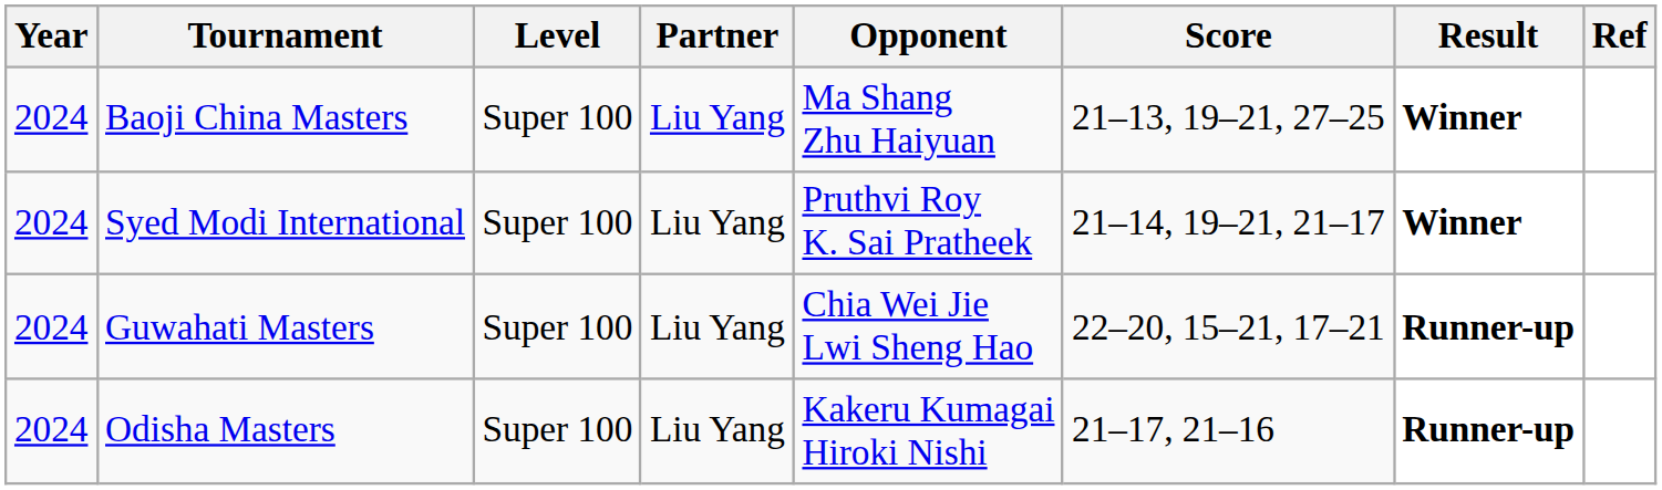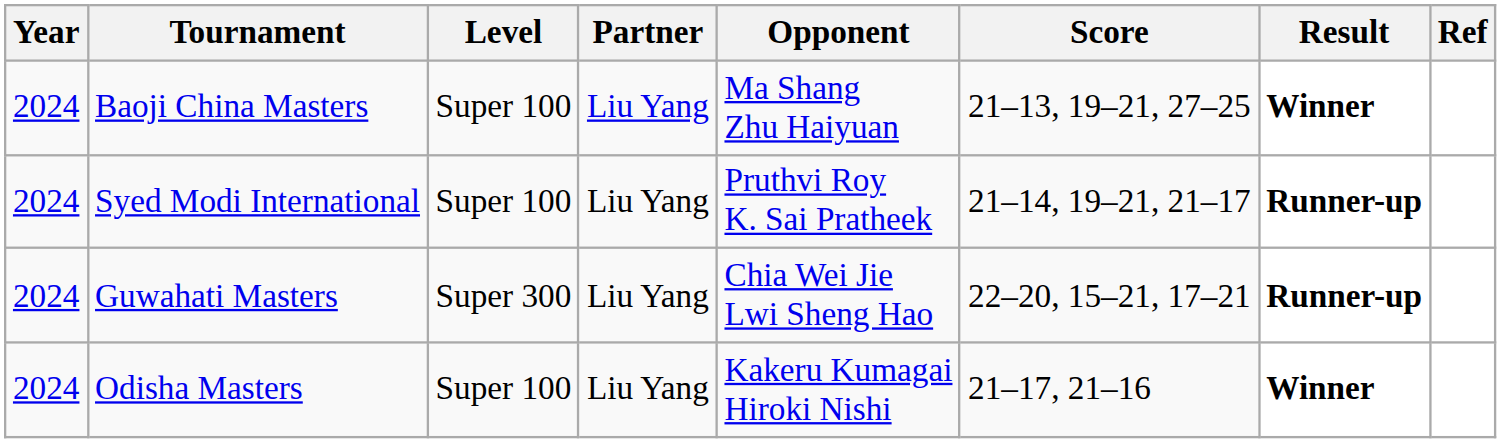 <table class="sortable wikitable" style="font-size: 90%;">
 <tr>
 <th>Year</th>
 <th>Tournament</th>
 <th>Level</th>
 <th>Partner</th>
 <th>Opponent</th>
 <th>Score</th>
 <th>Result</th>
 <th>Ref</th>
 </tr>
 <tr>
 <td align="center"><a href='#'>2024</a></td>
 <td align="left"><a href='#'>Baoji China Masters</a></td>
 <td align="left">Super 100</td>
 <td align="left"> <a href='#'>Liu Yang</a></td>
 <td align="left"> <a href='#'>Ma Shang</a><br>  <a href='#'>Zhu Haiyuan</a></td>
 <td align="left">21–13, 19–21, 27–25</td>
 <td style="text-align:left; background:white"> <strong>Winner</strong></td>
 <td style="text-align:center; background:white"></td>
 </tr>
 <tr>
 <td align="center"><a href='#'>2024</a></td>
 <td align="left"><a href='#'>Syed Modi International</a></td>
 <td align="left">Super 100</td>
 <td align="left"> Liu Yang</td>
 <td align="left"> <a href='#'>Pruthvi Roy</a><br> <a href='#'>K. Sai Pratheek</a></td>
 <td align="left">21–14, 19–21, 21–17</td>
-<td style="text-align:left; background:white"> <strong>Winner</strong></td>
+<td style="text-align:left; background:white"> <strong>Runner-up</strong></td>
 <td style="text-align:center; background:white"></td>
 </tr>
 <tr>
 <td align="center"><a href='#'>2024</a></td>
 <td align="left"><a href='#'>Guwahati Masters</a></td>
-<td align="left">Super 100</td>
+<td align="left">Super 300</td>
 <td align="left"> Liu Yang</td>
 <td align="left"> <a href='#'>Chia Wei Jie</a><br> <a href='#'>Lwi Sheng Hao</a></td>
 <td align="left">22–20, 15–21, 17–21</td>
 <td style="text-align:left; background:white"> <strong>Runner-up</strong></td>
 <td style="text-align:center; background:white"></td>
 </tr>
 <tr>
 <td align="center"><a href='#'>2024</a></td>
 <td align="left"><a href='#'>Odisha Masters</a></td>
 <td align="left">Super 100</td>
 <td align="left"> Liu Yang</td>
 <td align="left"> <a href='#'>Kakeru Kumagai</a><br> <a href='#'>Hiroki Nishi</a></td>
 <td align="left">21–17, 21–16</td>
-<td style="text-align:left; background:white"> <strong>Runner-up</strong></td>
+<td style="text-align:left; background:white"> <strong>Winner</strong></td>
 <td style="text-align:center; background:white"></td>
 </tr>
 </table>
